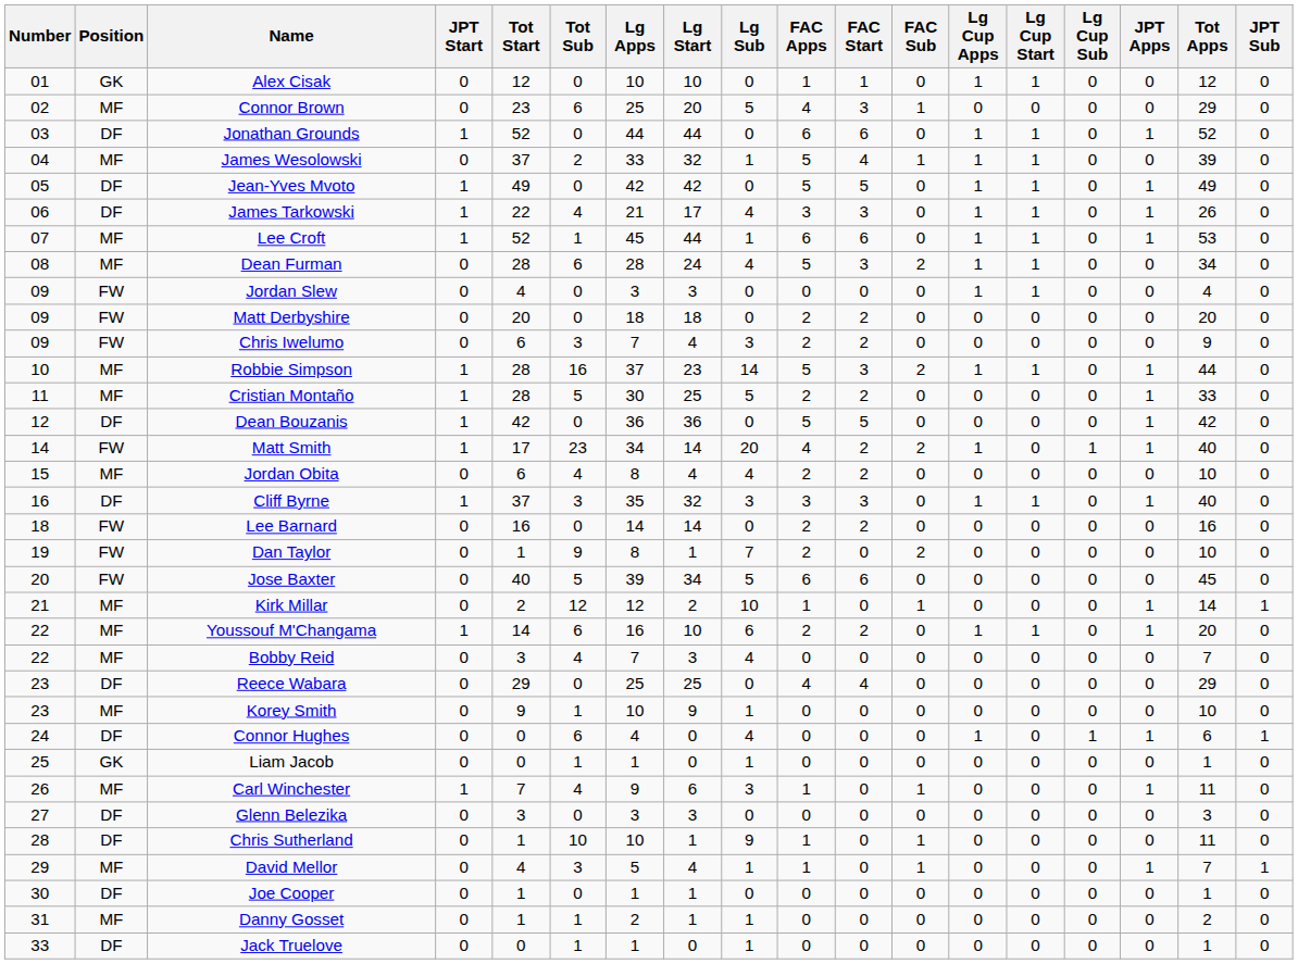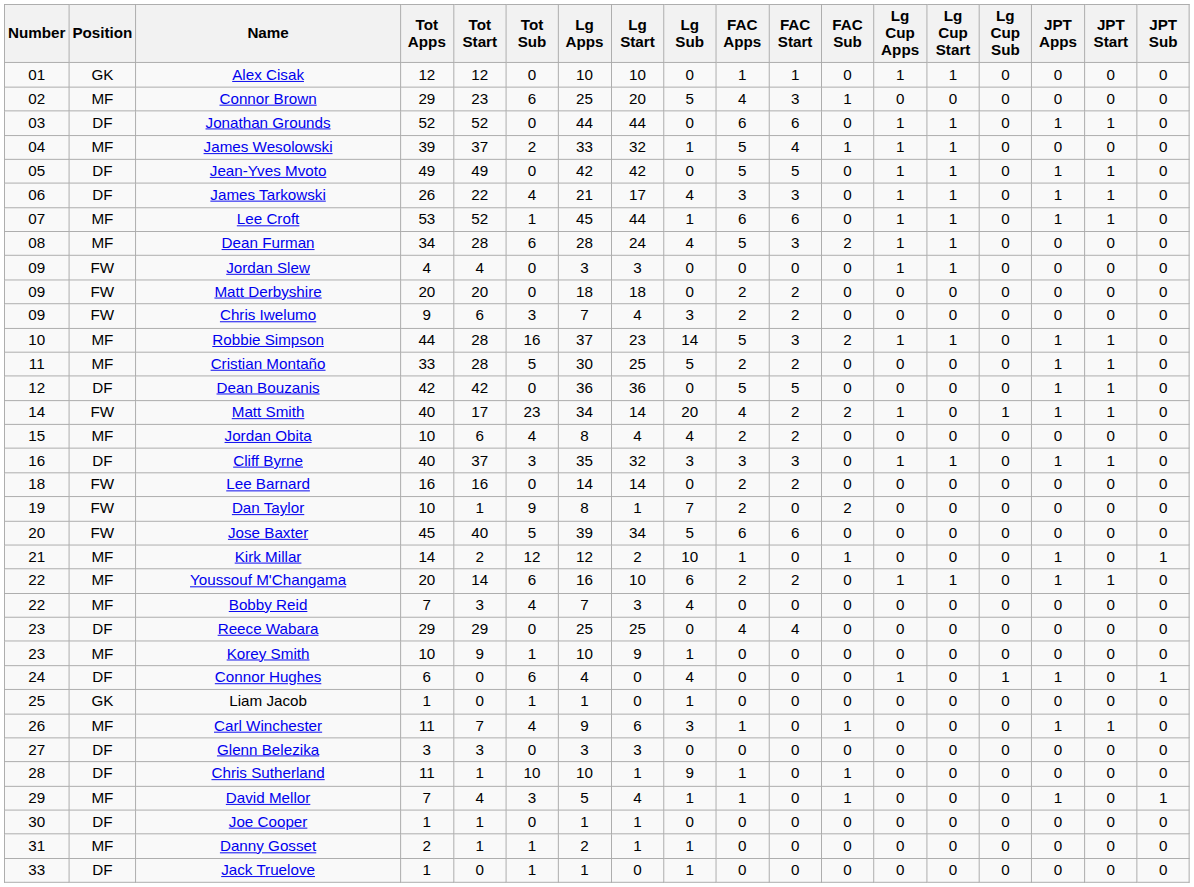 <table class="wikitable sortable" style="text-align:center; height:100px; border: 1px solid darkgray">
 <tr>
 <th>Number</th>
 <th>Position</th>
 <th>Name</th>
-<th>JPT<br>Start</th>
+<th>Tot<br>Apps</th>
 <th>Tot<br>Start</th>
 <th>Tot<br>Sub</th>
 <th>Lg<br>Apps</th>
 <th>Lg<br>Start</th>
 <th>Lg<br>Sub</th>
 <th>FAC<br>Apps</th>
 <th>FAC<br>Start</th>
 <th>FAC<br>Sub</th>
 <th>Lg Cup<br>Apps</th>
 <th>Lg Cup<br>Start</th>
 <th>Lg Cup<br>Sub</th>
 <th>JPT<br>Apps</th>
-<th>Tot<br>Apps</th>
+<th>JPT<br>Start</th>
 <th>JPT<br>Sub</th>
 </tr>
 <tr>
 <td width=50px>01</td>
 <td width=50px>GK</td>
 <td width=300px><a href='#'>Alex Cisak</a></td>
-<td width=50px>0</td>
+<td width=50px>12</td>
 <td width=50px>12</td>
 <td width=50px>0</td>
 <td width=50px>10</td>
 <td width=50px>10</td>
 <td width=50px>0</td>
 <td width=50px>1</td>
 <td width=50px>1</td>
 <td width=50px>0</td>
 <td width=50px>1</td>
 <td width=50px>1</td>
 <td width=50px>0</td>
 <td width=50px>0</td>
-<td width=50px>12</td>
+<td width=50px>0</td>
 <td width=50px>0</td>
 </tr>
 <tr>
 <td width=50px>02</td>
 <td width=50px>MF</td>
 <td width=300px><a href='#'>Connor Brown</a></td>
-<td width=50px>0</td>
+<td width=50px>29</td>
 <td width=50px>23</td>
 <td width=50px>6</td>
 <td width=50px>25</td>
 <td width=50px>20</td>
 <td width=50px>5</td>
 <td width=50px>4</td>
 <td width=50px>3</td>
 <td width=50px>1</td>
 <td width=50px>0</td>
 <td width=50px>0</td>
 <td width=50px>0</td>
 <td width=50px>0</td>
-<td width=50px>29</td>
+<td width=50px>0</td>
 <td width=50px>0</td>
 </tr>
 <tr>
 <td width=50px>03</td>
 <td width=50px>DF</td>
 <td width=300px><a href='#'>Jonathan Grounds</a></td>
-<td width=50px>1</td>
+<td width=50px>52</td>
 <td width=50px>52</td>
 <td width=50px>0</td>
 <td width=50px>44</td>
 <td width=50px>44</td>
 <td width=50px>0</td>
 <td width=50px>6</td>
 <td width=50px>6</td>
 <td width=50px>0</td>
 <td width=50px>1</td>
 <td width=50px>1</td>
 <td width=50px>0</td>
 <td width=50px>1</td>
-<td width=50px>52</td>
+<td width=50px>1</td>
 <td width=50px>0</td>
 </tr>
 <tr>
 <td width=50px>04</td>
 <td width=50px>MF</td>
 <td width=300px><a href='#'>James Wesolowski</a></td>
-<td width=50px>0</td>
+<td width=50px>39</td>
 <td width=50px>37</td>
 <td width=50px>2</td>
 <td width=50px>33</td>
 <td width=50px>32</td>
 <td width=50px>1</td>
 <td width=50px>5</td>
 <td width=50px>4</td>
 <td width=50px>1</td>
 <td width=50px>1</td>
 <td width=50px>1</td>
 <td width=50px>0</td>
 <td width=50px>0</td>
-<td width=50px>39</td>
+<td width=50px>0</td>
 <td width=50px>0</td>
 </tr>
 <tr>
 <td width=50px>05</td>
 <td width=50px>DF</td>
 <td width=300px><a href='#'>Jean-Yves Mvoto</a></td>
-<td width=50px>1</td>
+<td width=50px>49</td>
 <td width=50px>49</td>
 <td width=50px>0</td>
 <td width=50px>42</td>
 <td width=50px>42</td>
 <td width=50px>0</td>
 <td width=50px>5</td>
 <td width=50px>5</td>
 <td width=50px>0</td>
 <td width=50px>1</td>
 <td width=50px>1</td>
 <td width=50px>0</td>
 <td width=50px>1</td>
-<td width=50px>49</td>
+<td width=50px>1</td>
 <td width=50px>0</td>
 </tr>
 <tr>
 <td width=50px>06</td>
 <td width=50px>DF</td>
 <td width=300px><a href='#'>James Tarkowski</a></td>
-<td width=50px>1</td>
+<td width=50px>26</td>
 <td width=50px>22</td>
 <td width=50px>4</td>
 <td width=50px>21</td>
 <td width=50px>17</td>
 <td width=50px>4</td>
 <td width=50px>3</td>
 <td width=50px>3</td>
 <td width=50px>0</td>
 <td width=50px>1</td>
 <td width=50px>1</td>
 <td width=50px>0</td>
 <td width=50px>1</td>
-<td width=50px>26</td>
+<td width=50px>1</td>
 <td width=50px>0</td>
 </tr>
 <tr>
 <td width=50px>07</td>
 <td width=50px>MF</td>
 <td width=300px><a href='#'>Lee Croft</a></td>
-<td width=50px>1</td>
+<td width=50px>53</td>
 <td width=50px>52</td>
 <td width=50px>1</td>
 <td width=50px>45</td>
 <td width=50px>44</td>
 <td width=50px>1</td>
 <td width=50px>6</td>
 <td width=50px>6</td>
 <td width=50px>0</td>
 <td width=50px>1</td>
 <td width=50px>1</td>
 <td width=50px>0</td>
 <td width=50px>1</td>
-<td width=50px>53</td>
+<td width=50px>1</td>
 <td width=50px>0</td>
 </tr>
 <tr>
 <td width=50px>08</td>
 <td width=50px>MF</td>
 <td width=300px><a href='#'>Dean Furman</a></td>
-<td width=50px>0</td>
+<td width=50px>34</td>
 <td width=50px>28</td>
 <td width=50px>6</td>
 <td width=50px>28</td>
 <td width=50px>24</td>
 <td width=50px>4</td>
 <td width=50px>5</td>
 <td width=50px>3</td>
 <td width=50px>2</td>
 <td width=50px>1</td>
 <td width=50px>1</td>
 <td width=50px>0</td>
 <td width=50px>0</td>
-<td width=50px>34</td>
+<td width=50px>0</td>
 <td width=50px>0</td>
 </tr>
 <tr>
 <td width=50px>09</td>
 <td width=50px>FW</td>
 <td width=300px><a href='#'>Jordan Slew</a></td>
-<td width=50px>0</td>
+<td width=50px>4</td>
 <td width=50px>4</td>
 <td width=50px>0</td>
 <td width=50px>3</td>
 <td width=50px>3</td>
 <td width=50px>0</td>
 <td width=50px>0</td>
 <td width=50px>0</td>
 <td width=50px>0</td>
 <td width=50px>1</td>
 <td width=50px>1</td>
 <td width=50px>0</td>
 <td width=50px>0</td>
-<td width=50px>4</td>
+<td width=50px>0</td>
 <td width=50px>0</td>
 </tr>
 <tr>
 <td width=50px>09</td>
 <td width=50px>FW</td>
 <td width=300px><a href='#'>Matt Derbyshire</a></td>
-<td width=50px>0</td>
+<td width=50px>20</td>
 <td width=50px>20</td>
 <td width=50px>0</td>
 <td width=50px>18</td>
 <td width=50px>18</td>
 <td width=50px>0</td>
 <td width=50px>2</td>
 <td width=50px>2</td>
 <td width=50px>0</td>
 <td width=50px>0</td>
 <td width=50px>0</td>
 <td width=50px>0</td>
 <td width=50px>0</td>
-<td width=50px>20</td>
+<td width=50px>0</td>
 <td width=50px>0</td>
 </tr>
 <tr>
 <td width=50px>09</td>
 <td width=50px>FW</td>
 <td width=300px><a href='#'>Chris Iwelumo</a></td>
-<td width=50px>0</td>
+<td width=50px>9</td>
 <td width=50px>6</td>
 <td width=50px>3</td>
 <td width=50px>7</td>
 <td width=50px>4</td>
 <td width=50px>3</td>
 <td width=50px>2</td>
 <td width=50px>2</td>
 <td width=50px>0</td>
 <td width=50px>0</td>
 <td width=50px>0</td>
 <td width=50px>0</td>
 <td width=50px>0</td>
-<td width=50px>9</td>
+<td width=50px>0</td>
 <td width=50px>0</td>
 </tr>
 <tr>
 <td width=50px>10</td>
 <td width=50px>MF</td>
 <td width=300px><a href='#'>Robbie Simpson</a></td>
-<td width=50px>1</td>
+<td width=50px>44</td>
 <td width=50px>28</td>
 <td width=50px>16</td>
 <td width=50px>37</td>
 <td width=50px>23</td>
 <td width=50px>14</td>
 <td width=50px>5</td>
 <td width=50px>3</td>
 <td width=50px>2</td>
 <td width=50px>1</td>
 <td width=50px>1</td>
 <td width=50px>0</td>
 <td width=50px>1</td>
-<td width=50px>44</td>
+<td width=50px>1</td>
 <td width=50px>0</td>
 </tr>
 <tr>
 <td width=50px>11</td>
 <td width=50px>MF</td>
 <td width=300px><a href='#'>Cristian Montaño</a></td>
-<td width=50px>1</td>
+<td width=50px>33</td>
 <td width=50px>28</td>
 <td width=50px>5</td>
 <td width=50px>30</td>
 <td width=50px>25</td>
 <td width=50px>5</td>
 <td width=50px>2</td>
 <td width=50px>2</td>
 <td width=50px>0</td>
 <td width=50px>0</td>
 <td width=50px>0</td>
 <td width=50px>0</td>
 <td width=50px>1</td>
-<td width=50px>33</td>
+<td width=50px>1</td>
 <td width=50px>0</td>
 </tr>
 <tr>
 <td width=50px>12</td>
 <td width=50px>DF</td>
 <td width=300px><a href='#'>Dean Bouzanis</a></td>
-<td width=50px>1</td>
+<td width=50px>42</td>
 <td width=50px>42</td>
 <td width=50px>0</td>
 <td width=50px>36</td>
 <td width=50px>36</td>
 <td width=50px>0</td>
 <td width=50px>5</td>
 <td width=50px>5</td>
 <td width=50px>0</td>
 <td width=50px>0</td>
 <td width=50px>0</td>
 <td width=50px>0</td>
 <td width=50px>1</td>
-<td width=50px>42</td>
+<td width=50px>1</td>
 <td width=50px>0</td>
 </tr>
 <tr>
 <td width=50px>14</td>
 <td width=50px>FW</td>
 <td width=300px><a href='#'>Matt Smith</a></td>
-<td width=50px>1</td>
+<td width=50px>40</td>
 <td width=50px>17</td>
 <td width=50px>23</td>
 <td width=50px>34</td>
 <td width=50px>14</td>
 <td width=50px>20</td>
 <td width=50px>4</td>
 <td width=50px>2</td>
 <td width=50px>2</td>
 <td width=50px>1</td>
 <td width=50px>0</td>
 <td width=50px>1</td>
 <td width=50px>1</td>
-<td width=50px>40</td>
+<td width=50px>1</td>
 <td width=50px>0</td>
 </tr>
 <tr>
 <td width=50px>15</td>
 <td width=50px>MF</td>
 <td width=300px><a href='#'>Jordan Obita</a></td>
-<td width=50px>0</td>
+<td width=50px>10</td>
 <td width=50px>6</td>
 <td width=50px>4</td>
 <td width=50px>8</td>
 <td width=50px>4</td>
 <td width=50px>4</td>
 <td width=50px>2</td>
 <td width=50px>2</td>
 <td width=50px>0</td>
 <td width=50px>0</td>
 <td width=50px>0</td>
 <td width=50px>0</td>
 <td width=50px>0</td>
-<td width=50px>10</td>
+<td width=50px>0</td>
 <td width=50px>0</td>
 </tr>
 <tr>
 <td width=50px>16</td>
 <td width=50px>DF</td>
 <td width=300px><a href='#'>Cliff Byrne</a></td>
-<td width=50px>1</td>
+<td width=50px>40</td>
 <td width=50px>37</td>
 <td width=50px>3</td>
 <td width=50px>35</td>
 <td width=50px>32</td>
 <td width=50px>3</td>
 <td width=50px>3</td>
 <td width=50px>3</td>
 <td width=50px>0</td>
 <td width=50px>1</td>
 <td width=50px>1</td>
 <td width=50px>0</td>
 <td width=50px>1</td>
-<td width=50px>40</td>
+<td width=50px>1</td>
 <td width=50px>0</td>
 </tr>
 <tr>
 <td width=50px>18</td>
 <td width=50px>FW</td>
 <td width=300px><a href='#'>Lee Barnard</a></td>
-<td width=50px>0</td>
+<td width=50px>16</td>
 <td width=50px>16</td>
 <td width=50px>0</td>
 <td width=50px>14</td>
 <td width=50px>14</td>
 <td width=50px>0</td>
 <td width=50px>2</td>
 <td width=50px>2</td>
 <td width=50px>0</td>
 <td width=50px>0</td>
 <td width=50px>0</td>
 <td width=50px>0</td>
 <td width=50px>0</td>
-<td width=50px>16</td>
+<td width=50px>0</td>
 <td width=50px>0</td>
 </tr>
 <tr>
 <td width=50px>19</td>
 <td width=50px>FW</td>
 <td width=300px><a href='#'>Dan Taylor</a></td>
-<td width=50px>0</td>
+<td width=50px>10</td>
 <td width=50px>1</td>
 <td width=50px>9</td>
 <td width=50px>8</td>
 <td width=50px>1</td>
 <td width=50px>7</td>
 <td width=50px>2</td>
 <td width=50px>0</td>
 <td width=50px>2</td>
 <td width=50px>0</td>
 <td width=50px>0</td>
 <td width=50px>0</td>
 <td width=50px>0</td>
-<td width=50px>10</td>
+<td width=50px>0</td>
 <td width=50px>0</td>
 </tr>
 <tr>
 <td width=50px>20</td>
 <td width=50px>FW</td>
 <td width=300px><a href='#'>Jose Baxter</a></td>
-<td width=50px>0</td>
+<td width=50px>45</td>
 <td width=50px>40</td>
 <td width=50px>5</td>
 <td width=50px>39</td>
 <td width=50px>34</td>
 <td width=50px>5</td>
 <td width=50px>6</td>
 <td width=50px>6</td>
 <td width=50px>0</td>
 <td width=50px>0</td>
 <td width=50px>0</td>
 <td width=50px>0</td>
 <td width=50px>0</td>
-<td width=50px>45</td>
+<td width=50px>0</td>
 <td width=50px>0</td>
 </tr>
 <tr>
 <td width=50px>21</td>
 <td width=50px>MF</td>
 <td width=300px><a href='#'>Kirk Millar</a></td>
-<td width=50px>0</td>
+<td width=50px>14</td>
 <td width=50px>2</td>
 <td width=50px>12</td>
 <td width=50px>12</td>
 <td width=50px>2</td>
 <td width=50px>10</td>
 <td width=50px>1</td>
 <td width=50px>0</td>
 <td width=50px>1</td>
 <td width=50px>0</td>
 <td width=50px>0</td>
 <td width=50px>0</td>
 <td width=50px>1</td>
-<td width=50px>14</td>
+<td width=50px>0</td>
 <td width=50px>1</td>
 </tr>
 <tr>
 <td width=50px>22</td>
 <td width=50px>MF</td>
 <td width=300px><a href='#'>Youssouf M'Changama</a></td>
-<td width=50px>1</td>
+<td width=50px>20</td>
 <td width=50px>14</td>
 <td width=50px>6</td>
 <td width=50px>16</td>
 <td width=50px>10</td>
 <td width=50px>6</td>
 <td width=50px>2</td>
 <td width=50px>2</td>
 <td width=50px>0</td>
 <td width=50px>1</td>
 <td width=50px>1</td>
 <td width=50px>0</td>
 <td width=50px>1</td>
-<td width=50px>20</td>
+<td width=50px>1</td>
 <td width=50px>0</td>
 </tr>
 <tr>
 <td width=50px>22</td>
 <td width=50px>MF</td>
 <td width=300px><a href='#'>Bobby Reid</a></td>
-<td width=50px>0</td>
+<td width=50px>7</td>
 <td width=50px>3</td>
 <td width=50px>4</td>
 <td width=50px>7</td>
 <td width=50px>3</td>
 <td width=50px>4</td>
 <td width=50px>0</td>
 <td width=50px>0</td>
 <td width=50px>0</td>
 <td width=50px>0</td>
 <td width=50px>0</td>
 <td width=50px>0</td>
 <td width=50px>0</td>
-<td width=50px>7</td>
+<td width=50px>0</td>
 <td width=50px>0</td>
 </tr>
 <tr>
 <td width=50px>23</td>
 <td width=50px>DF</td>
 <td width=300px><a href='#'>Reece Wabara</a></td>
-<td width=50px>0</td>
+<td width=50px>29</td>
 <td width=50px>29</td>
 <td width=50px>0</td>
 <td width=50px>25</td>
 <td width=50px>25</td>
 <td width=50px>0</td>
 <td width=50px>4</td>
 <td width=50px>4</td>
 <td width=50px>0</td>
 <td width=50px>0</td>
 <td width=50px>0</td>
 <td width=50px>0</td>
 <td width=50px>0</td>
-<td width=50px>29</td>
+<td width=50px>0</td>
 <td width=50px>0</td>
 </tr>
 <tr>
 <td width=50px>23</td>
 <td width=50px>MF</td>
 <td width=300px><a href='#'>Korey Smith</a></td>
-<td width=50px>0</td>
+<td width=50px>10</td>
 <td width=50px>9</td>
 <td width=50px>1</td>
 <td width=50px>10</td>
 <td width=50px>9</td>
 <td width=50px>1</td>
 <td width=50px>0</td>
 <td width=50px>0</td>
 <td width=50px>0</td>
 <td width=50px>0</td>
 <td width=50px>0</td>
 <td width=50px>0</td>
 <td width=50px>0</td>
-<td width=50px>10</td>
+<td width=50px>0</td>
 <td width=50px>0</td>
 </tr>
 <tr>
 <td width=50px>24</td>
 <td width=50px>DF</td>
 <td width=300px><a href='#'>Connor Hughes</a></td>
-<td width=50px>0</td>
+<td width=50px>6</td>
 <td width=50px>0</td>
 <td width=50px>6</td>
 <td width=50px>4</td>
 <td width=50px>0</td>
 <td width=50px>4</td>
 <td width=50px>0</td>
 <td width=50px>0</td>
 <td width=50px>0</td>
 <td width=50px>1</td>
 <td width=50px>0</td>
 <td width=50px>1</td>
 <td width=50px>1</td>
-<td width=50px>6</td>
+<td width=50px>0</td>
 <td width=50px>1</td>
 </tr>
 <tr>
 <td width=50px>25</td>
 <td width=50px>GK</td>
 <td width=300px>Liam Jacob</td>
-<td width=50px>0</td>
+<td width=50px>1</td>
 <td width=50px>0</td>
 <td width=50px>1</td>
 <td width=50px>1</td>
 <td width=50px>0</td>
 <td width=50px>1</td>
 <td width=50px>0</td>
 <td width=50px>0</td>
 <td width=50px>0</td>
 <td width=50px>0</td>
 <td width=50px>0</td>
 <td width=50px>0</td>
 <td width=50px>0</td>
-<td width=50px>1</td>
+<td width=50px>0</td>
 <td width=50px>0</td>
 </tr>
 <tr>
 <td width=50px>26</td>
 <td width=50px>MF</td>
 <td width=300px><a href='#'>Carl Winchester</a></td>
-<td width=50px>1</td>
+<td width=50px>11</td>
 <td width=50px>7</td>
 <td width=50px>4</td>
 <td width=50px>9</td>
 <td width=50px>6</td>
 <td width=50px>3</td>
 <td width=50px>1</td>
 <td width=50px>0</td>
 <td width=50px>1</td>
 <td width=50px>0</td>
 <td width=50px>0</td>
 <td width=50px>0</td>
 <td width=50px>1</td>
-<td width=50px>11</td>
+<td width=50px>1</td>
 <td width=50px>0</td>
 </tr>
 <tr>
 <td width=50px>27</td>
 <td width=50px>DF</td>
 <td width=300px><a href='#'>Glenn Belezika</a></td>
-<td width=50px>0</td>
+<td width=50px>3</td>
 <td width=50px>3</td>
 <td width=50px>0</td>
 <td width=50px>3</td>
 <td width=50px>3</td>
 <td width=50px>0</td>
 <td width=50px>0</td>
 <td width=50px>0</td>
 <td width=50px>0</td>
 <td width=50px>0</td>
 <td width=50px>0</td>
 <td width=50px>0</td>
 <td width=50px>0</td>
-<td width=50px>3</td>
+<td width=50px>0</td>
 <td width=50px>0</td>
 </tr>
 <tr>
 <td width=50px>28</td>
 <td width=50px>DF</td>
 <td width=300px><a href='#'>Chris Sutherland</a></td>
-<td width=50px>0</td>
+<td width=50px>11</td>
 <td width=50px>1</td>
 <td width=50px>10</td>
 <td width=50px>10</td>
 <td width=50px>1</td>
 <td width=50px>9</td>
 <td width=50px>1</td>
 <td width=50px>0</td>
 <td width=50px>1</td>
 <td width=50px>0</td>
 <td width=50px>0</td>
 <td width=50px>0</td>
 <td width=50px>0</td>
-<td width=50px>11</td>
+<td width=50px>0</td>
 <td width=50px>0</td>
 </tr>
 <tr>
 <td width=50px>29</td>
 <td width=50px>MF</td>
 <td width=300px><a href='#'>David Mellor</a></td>
-<td width=50px>0</td>
+<td width=50px>7</td>
 <td width=50px>4</td>
 <td width=50px>3</td>
 <td width=50px>5</td>
 <td width=50px>4</td>
 <td width=50px>1</td>
 <td width=50px>1</td>
 <td width=50px>0</td>
 <td width=50px>1</td>
 <td width=50px>0</td>
 <td width=50px>0</td>
 <td width=50px>0</td>
 <td width=50px>1</td>
-<td width=50px>7</td>
+<td width=50px>0</td>
 <td width=50px>1</td>
 </tr>
 <tr>
 <td width=50px>30</td>
 <td width=50px>DF</td>
 <td width=300px><a href='#'>Joe Cooper</a></td>
-<td width=50px>0</td>
+<td width=50px>1</td>
 <td width=50px>1</td>
 <td width=50px>0</td>
 <td width=50px>1</td>
 <td width=50px>1</td>
 <td width=50px>0</td>
 <td width=50px>0</td>
 <td width=50px>0</td>
 <td width=50px>0</td>
 <td width=50px>0</td>
 <td width=50px>0</td>
 <td width=50px>0</td>
 <td width=50px>0</td>
-<td width=50px>1</td>
+<td width=50px>0</td>
 <td width=50px>0</td>
 </tr>
 <tr>
 <td width=50px>31</td>
 <td width=50px>MF</td>
 <td width=300px><a href='#'>Danny Gosset</a></td>
-<td width=50px>0</td>
+<td width=50px>2</td>
 <td width=50px>1</td>
 <td width=50px>1</td>
 <td width=50px>2</td>
 <td width=50px>1</td>
 <td width=50px>1</td>
 <td width=50px>0</td>
 <td width=50px>0</td>
 <td width=50px>0</td>
 <td width=50px>0</td>
 <td width=50px>0</td>
 <td width=50px>0</td>
 <td width=50px>0</td>
-<td width=50px>2</td>
+<td width=50px>0</td>
 <td width=50px>0</td>
 </tr>
 <tr>
 <td width=50px>33</td>
 <td width=50px>DF</td>
 <td width=300px><a href='#'>Jack Truelove</a></td>
-<td width=50px>0</td>
+<td width=50px>1</td>
 <td width=50px>0</td>
 <td width=50px>1</td>
 <td width=50px>1</td>
 <td width=50px>0</td>
 <td width=50px>1</td>
 <td width=50px>0</td>
 <td width=50px>0</td>
 <td width=50px>0</td>
 <td width=50px>0</td>
 <td width=50px>0</td>
 <td width=50px>0</td>
 <td width=50px>0</td>
-<td width=50px>1</td>
+<td width=50px>0</td>
 <td width=50px>0</td>
 </tr>
 </table>
